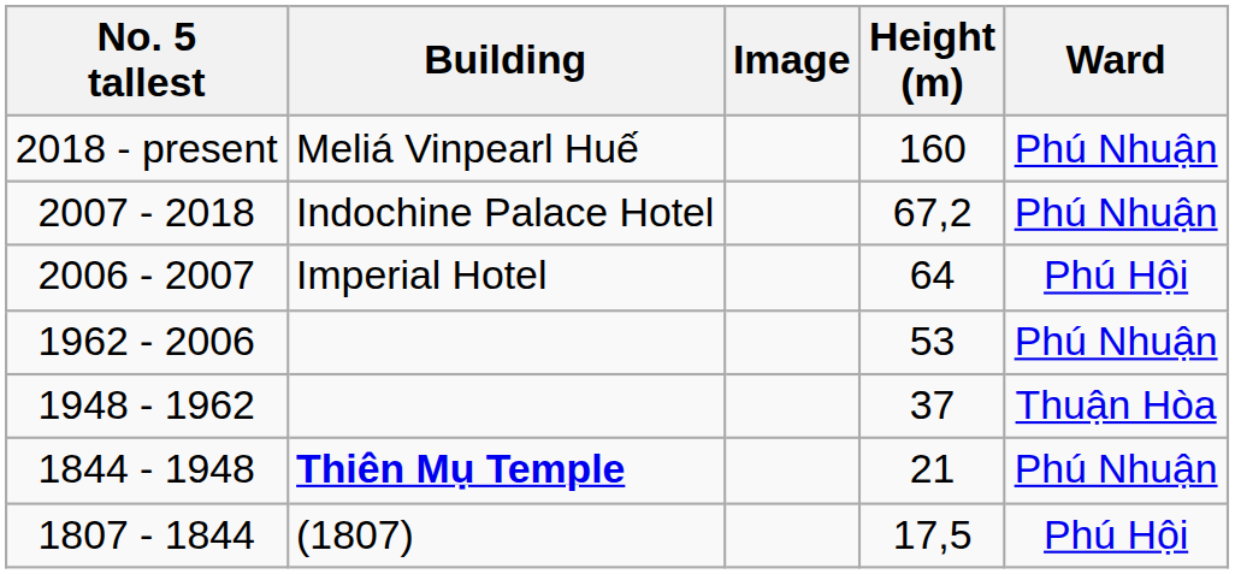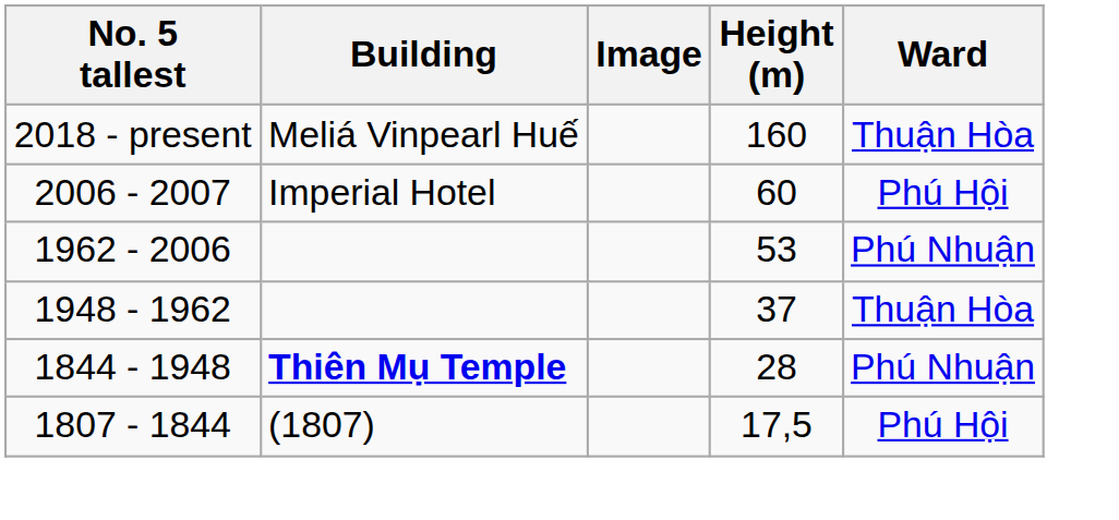 <table class="wikitable sortable">
 <tr>
 <th>No. 5<br>tallest</th>
 <th>Building</th>
 <th>Image</th>
 <th>Height<br>(m)</th>
 <th>Ward</th>
 </tr>
 <tr>
 <td align="center">2018 - present</td>
 <td>Meliá Vinpearl Huế</td>
 <td align="center"></td>
 <td align="center">160</td>
-<td align="center"><a href='#'>Phú Nhuận</a></td>
-</tr>
-<tr>
-<td align="center">2007 - 2018</td>
-<td>Indochine Palace Hotel</td>
-<td align="center"></td>
-<td align="center">67,2</td>
-<td align="center"><a href='#'>Phú Nhuận</a></td>
+<td align="center"><a href='#'>Thuận Hòa</a></td>
 </tr>
 <tr>
 <td align="center">2006 - 2007</td>
 <td>Imperial Hotel</td>
 <td align="center"></td>
-<td align="center">64</td>
+<td align="center">60</td>
 <td align="center"><a href='#'>Phú Hội</a></td>
 </tr>
 <tr>
 <td align="center">1962 - 2006</td>
 <td></td>
 <td align="center"></td>
 <td align="center">53</td>
 <td align="center"><a href='#'>Phú Nhuận</a></td>
 </tr>
 <tr>
 <td align="center">1948 - 1962</td>
 <td></td>
 <td align="center"></td>
 <td align="center">37</td>
 <td align="center"><a href='#'>Thuận Hòa</a></td>
 </tr>
 <tr>
 <td align="center">1844 - 1948</td>
 <td><strong><a href='#'>Thiên Mụ Temple</a></strong></td>
 <td align="center"></td>
-<td align="center">21</td>
+<td align="center">28</td>
 <td align="center"><a href='#'>Phú Nhuận</a></td>
 </tr>
 <tr>
 <td align="center">1807 - 1844</td>
 <td> (1807)</td>
 <td align="center"></td>
 <td align="center">17,5</td>
 <td align="center"><a href='#'>Phú Hội</a></td>
 </tr>
 </table>
